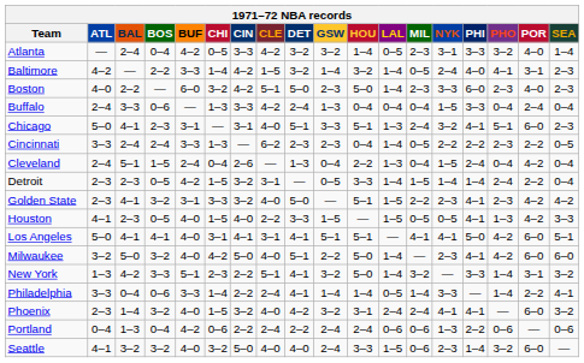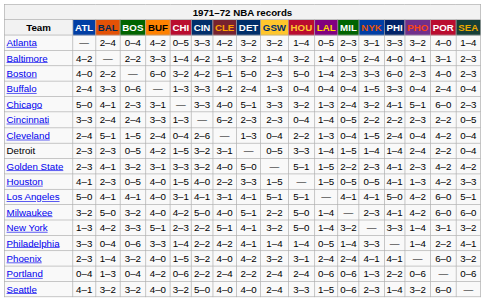 <table class="wikitable" style="font-size:95%; text-align:center;">
 <tr>
 <th colspan=18>1971–72 NBA records</th>
 </tr>
 <tr>
 <th width=100>Team</th>
 <th style="background:#003EA4;color:#FFFFFF;width=35">ATL</th>
 <th style="background:#E45206;color:#002854;width=35">BAL</th>
 <th style="background:#006400;color:#FFFFFF;width=35">BOS</th>
 <th style="background:#FF8201;color:#000000;width=35">BUF</th>
 <th style="background:#BA0C2F;color:#FFFFFF;width=35">CHI</th>
 <th style="background:#012F6B;color:#FFFFFF;width=35">CIN</th>
 <th style="background:#77222F;color:#FFA402;width=35">CLE</th>
 <th style="background:#012F6B;color:#FFFFFF;width=35">DET</th>
 <th style="background:#FFC62C;color:#012F6B;width=35">GSW</th>
 <th style="background:#BA0C2F;color:#FEC72E;width=35">HOU</th>
 <th style="background:#800080;color:#FFD700;width=35">LAL</th>
 <th style="background:#006400;color:#FFFFFF;width=35">MIL</th>
 <th style="background:#003EA4;color:#E35208;width=35">NYK</th>
 <th style="background:#012268;color:#FFFFFF;width=35">PHI</th>
 <th style="background:#702F8B;color:#FA4417;width=35">PHO</th>
 <th style="background:#BA0C2F;color:#FFFFFF;width=35">POR</th>
 <th style="background:#173F36;color:#EBAA00;width=35">SEA</th>
 </tr>
 <tr>
 <td style="text-align:left;"><a href='#'>Atlanta</a></td>
 <td>—</td>
 <td>2–4</td>
 <td>0–4</td>
 <td>4–2</td>
 <td>0–5</td>
 <td>3–3</td>
 <td>4–2</td>
 <td>3–2</td>
 <td>3–2</td>
 <td>1–4</td>
 <td>0–5</td>
 <td>2–3</td>
 <td>3–1</td>
 <td>3–3</td>
 <td>3–2</td>
 <td>4–0</td>
 <td>1–4</td>
 </tr>
 <tr>
 <td style="text-align:left;"><a href='#'>Baltimore</a></td>
 <td>4–2</td>
 <td>—</td>
 <td>2–2</td>
 <td>3–3</td>
 <td>1–4</td>
 <td>4–2</td>
 <td>1–5</td>
 <td>3–2</td>
 <td>1–4</td>
 <td>3–2</td>
 <td>1–4</td>
 <td>0–5</td>
 <td>2–4</td>
 <td>4–0</td>
 <td>4–1</td>
 <td>3–1</td>
 <td>2–3</td>
 </tr>
 <tr>
 <td style="text-align:left;"><a href='#'>Boston</a></td>
 <td>4–0</td>
 <td>2–2</td>
 <td>—</td>
 <td>6–0</td>
 <td>3–2</td>
 <td>4–2</td>
 <td>5–1</td>
 <td>5–0</td>
 <td>2–3</td>
 <td>5–0</td>
 <td>1–4</td>
 <td>2–3</td>
 <td>3–3</td>
 <td>6–0</td>
 <td>2–3</td>
 <td>4–0</td>
 <td>2–3</td>
 </tr>
 <tr>
 <td style="text-align:left;"><a href='#'>Buffalo</a></td>
 <td>2–4</td>
 <td>3–3</td>
 <td>0–6</td>
 <td>—</td>
 <td>1–3</td>
 <td>3–3</td>
 <td>4–2</td>
 <td>2–4</td>
 <td>1–3</td>
 <td>0–4</td>
 <td>0–4</td>
 <td>0–4</td>
 <td>1–5</td>
 <td>3–3</td>
 <td>0–4</td>
 <td>2–4</td>
 <td>0–4</td>
 </tr>
 <tr>
 <td style="text-align:left;"><a href='#'>Chicago</a></td>
 <td>5–0</td>
 <td>4–1</td>
 <td>2–3</td>
 <td>3–1</td>
 <td>—</td>
-<td>3–1</td>
+<td>3–3</td>
 <td>4–0</td>
 <td>5–1</td>
 <td>3–3</td>
-<td>5–1</td>
+<td>3–2</td>
 <td>1–3</td>
 <td>2–4</td>
 <td>3–2</td>
 <td>4–1</td>
 <td>5–1</td>
 <td>6–0</td>
 <td>2–3</td>
 </tr>
 <tr>
 <td style="text-align:left;"><a href='#'>Cincinnati</a></td>
 <td>3–3</td>
 <td>2–4</td>
 <td>2–4</td>
 <td>3–3</td>
 <td>1–3</td>
 <td>—</td>
 <td>6–2</td>
 <td>2–3</td>
 <td>2–3</td>
 <td>0–4</td>
 <td>1–4</td>
 <td>0–5</td>
 <td>2–2</td>
 <td>2–2</td>
 <td>2–3</td>
 <td>2–2</td>
 <td>0–5</td>
 </tr>
 <tr>
 <td style="text-align:left;"><a href='#'>Cleveland</a></td>
 <td>2–4</td>
 <td>5–1</td>
 <td>1–5</td>
 <td>2–4</td>
 <td>0–4</td>
 <td>2–6</td>
 <td>—</td>
 <td>1–3</td>
 <td>0–4</td>
 <td>2–2</td>
 <td>1–3</td>
 <td>0–4</td>
 <td>1–5</td>
 <td>2–4</td>
 <td>0–4</td>
 <td>4–2</td>
 <td>0–4</td>
 </tr>
 <tr>
 <td style="text-align:left;">Detroit</td>
 <td>2–3</td>
 <td>2–3</td>
 <td>0–5</td>
 <td>4–2</td>
 <td>1–5</td>
 <td>3–2</td>
 <td>3–1</td>
 <td>—</td>
 <td>0–5</td>
 <td>3–3</td>
 <td>1–4</td>
 <td>1–5</td>
 <td>1–4</td>
 <td>1–4</td>
 <td>2–4</td>
 <td>2–2</td>
 <td>0–4</td>
 </tr>
 <tr>
 <td style="text-align:left;"><a href='#'>Golden State</a></td>
 <td>2–3</td>
 <td>4–1</td>
 <td>3–2</td>
 <td>3–1</td>
 <td>3–3</td>
 <td>3–2</td>
 <td>4–0</td>
 <td>5–0</td>
 <td>—</td>
 <td>5–1</td>
 <td>1–5</td>
 <td>2–2</td>
 <td>2–3</td>
 <td>4–1</td>
 <td>2–3</td>
 <td>4–2</td>
 <td>4–2</td>
 </tr>
 <tr>
 <td style="text-align:left;"><a href='#'>Houston</a></td>
 <td>4–1</td>
 <td>2–3</td>
 <td>0–5</td>
 <td>4–0</td>
 <td>1–5</td>
 <td>4–0</td>
 <td>2–2</td>
 <td>3–3</td>
 <td>1–5</td>
 <td>—</td>
 <td>1–5</td>
 <td>0–5</td>
 <td>0–5</td>
 <td>4–1</td>
 <td>1–3</td>
 <td>4–2</td>
 <td>3–3</td>
 </tr>
 <tr>
 <td style="text-align:left;"><a href='#'>Los Angeles</a></td>
 <td>5–0</td>
 <td>4–1</td>
 <td>4–1</td>
 <td>4–0</td>
 <td>3–1</td>
 <td>4–1</td>
 <td>3–1</td>
 <td>4–1</td>
 <td>5–1</td>
 <td>5–1</td>
 <td>—</td>
 <td>4–1</td>
 <td>4–1</td>
 <td>5–0</td>
 <td>4–2</td>
 <td>6–0</td>
 <td>5–1</td>
 </tr>
 <tr>
 <td style="text-align:left;"><a href='#'>Milwaukee</a></td>
 <td>3–2</td>
 <td>5–0</td>
 <td>3–2</td>
 <td>4–0</td>
 <td>4–2</td>
 <td>5–0</td>
 <td>4–0</td>
 <td>5–1</td>
 <td>2–2</td>
 <td>5–0</td>
 <td>1–4</td>
 <td>—</td>
 <td>2–3</td>
 <td>4–1</td>
 <td>4–2</td>
 <td>6–0</td>
 <td>6–0</td>
 </tr>
 <tr>
 <td style="text-align:left;"><a href='#'>New York</a></td>
 <td>1–3</td>
 <td>4–2</td>
 <td>3–3</td>
 <td>5–1</td>
 <td>2–3</td>
 <td>2–2</td>
 <td>5–1</td>
 <td>4–1</td>
 <td>3–2</td>
 <td>5–0</td>
 <td>1–4</td>
 <td>3–2</td>
 <td>—</td>
 <td>3–3</td>
 <td>1–4</td>
 <td>3–1</td>
 <td>3–2</td>
 </tr>
 <tr>
 <td style="text-align:left;"><a href='#'>Philadelphia</a></td>
 <td>3–3</td>
 <td>0–4</td>
 <td>0–6</td>
 <td>3–3</td>
 <td>1–4</td>
 <td>2–2</td>
-<td>2–4</td>
+<td>4–2</td>
 <td>4–1</td>
 <td>1–4</td>
 <td>1–4</td>
 <td>0–5</td>
 <td>1–4</td>
 <td>3–3</td>
 <td>—</td>
 <td>1–4</td>
 <td>2–2</td>
 <td>4–1</td>
 </tr>
 <tr>
 <td style="text-align:left;"><a href='#'>Phoenix</a></td>
 <td>2–3</td>
 <td>1–4</td>
 <td>3–2</td>
 <td>4–0</td>
 <td>1–5</td>
 <td>3–2</td>
 <td>4–0</td>
 <td>4–2</td>
 <td>3–2</td>
 <td>3–1</td>
 <td>2–4</td>
 <td>2–4</td>
 <td>4–1</td>
 <td>4–1</td>
 <td>—</td>
 <td>6–0</td>
 <td>3–2</td>
 </tr>
 <tr>
 <td style="text-align:left;"><a href='#'>Portland</a></td>
 <td>0–4</td>
 <td>1–3</td>
 <td>0–4</td>
 <td>4–2</td>
 <td>0–6</td>
 <td>2–2</td>
 <td>2–4</td>
 <td>2–2</td>
 <td>2–4</td>
 <td>2–4</td>
 <td>0–6</td>
 <td>0–6</td>
 <td>1–3</td>
 <td>2–2</td>
 <td>0–6</td>
 <td>—</td>
 <td>0–6</td>
 </tr>
 <tr>
 <td style="text-align:left;"><a href='#'>Seattle</a></td>
 <td>4–1</td>
 <td>3–2</td>
 <td>3–2</td>
 <td>4–0</td>
 <td>3–2</td>
 <td>5–0</td>
 <td>4–0</td>
 <td>4–0</td>
 <td>2–4</td>
 <td>3–3</td>
 <td>1–5</td>
 <td>0–6</td>
 <td>2–3</td>
 <td>1–4</td>
 <td>3–2</td>
 <td>6–0</td>
 <td>—</td>
 </tr>
 </table>
